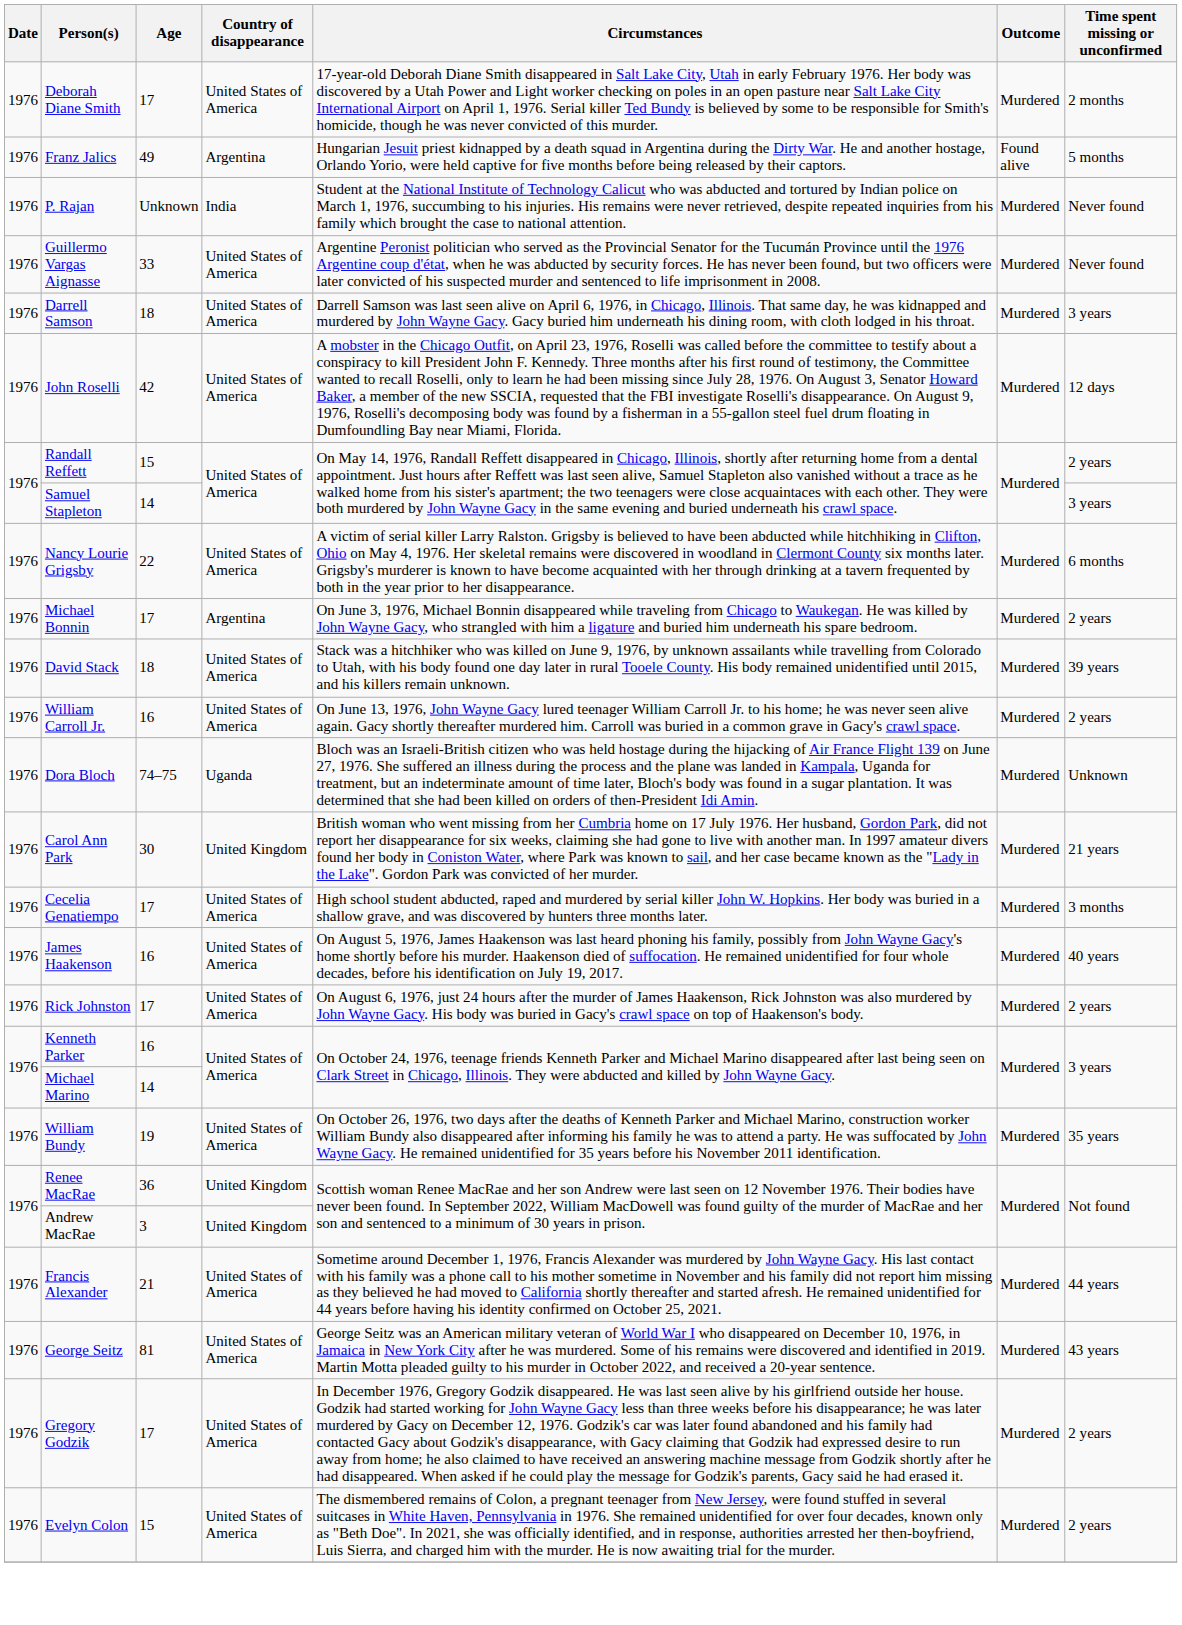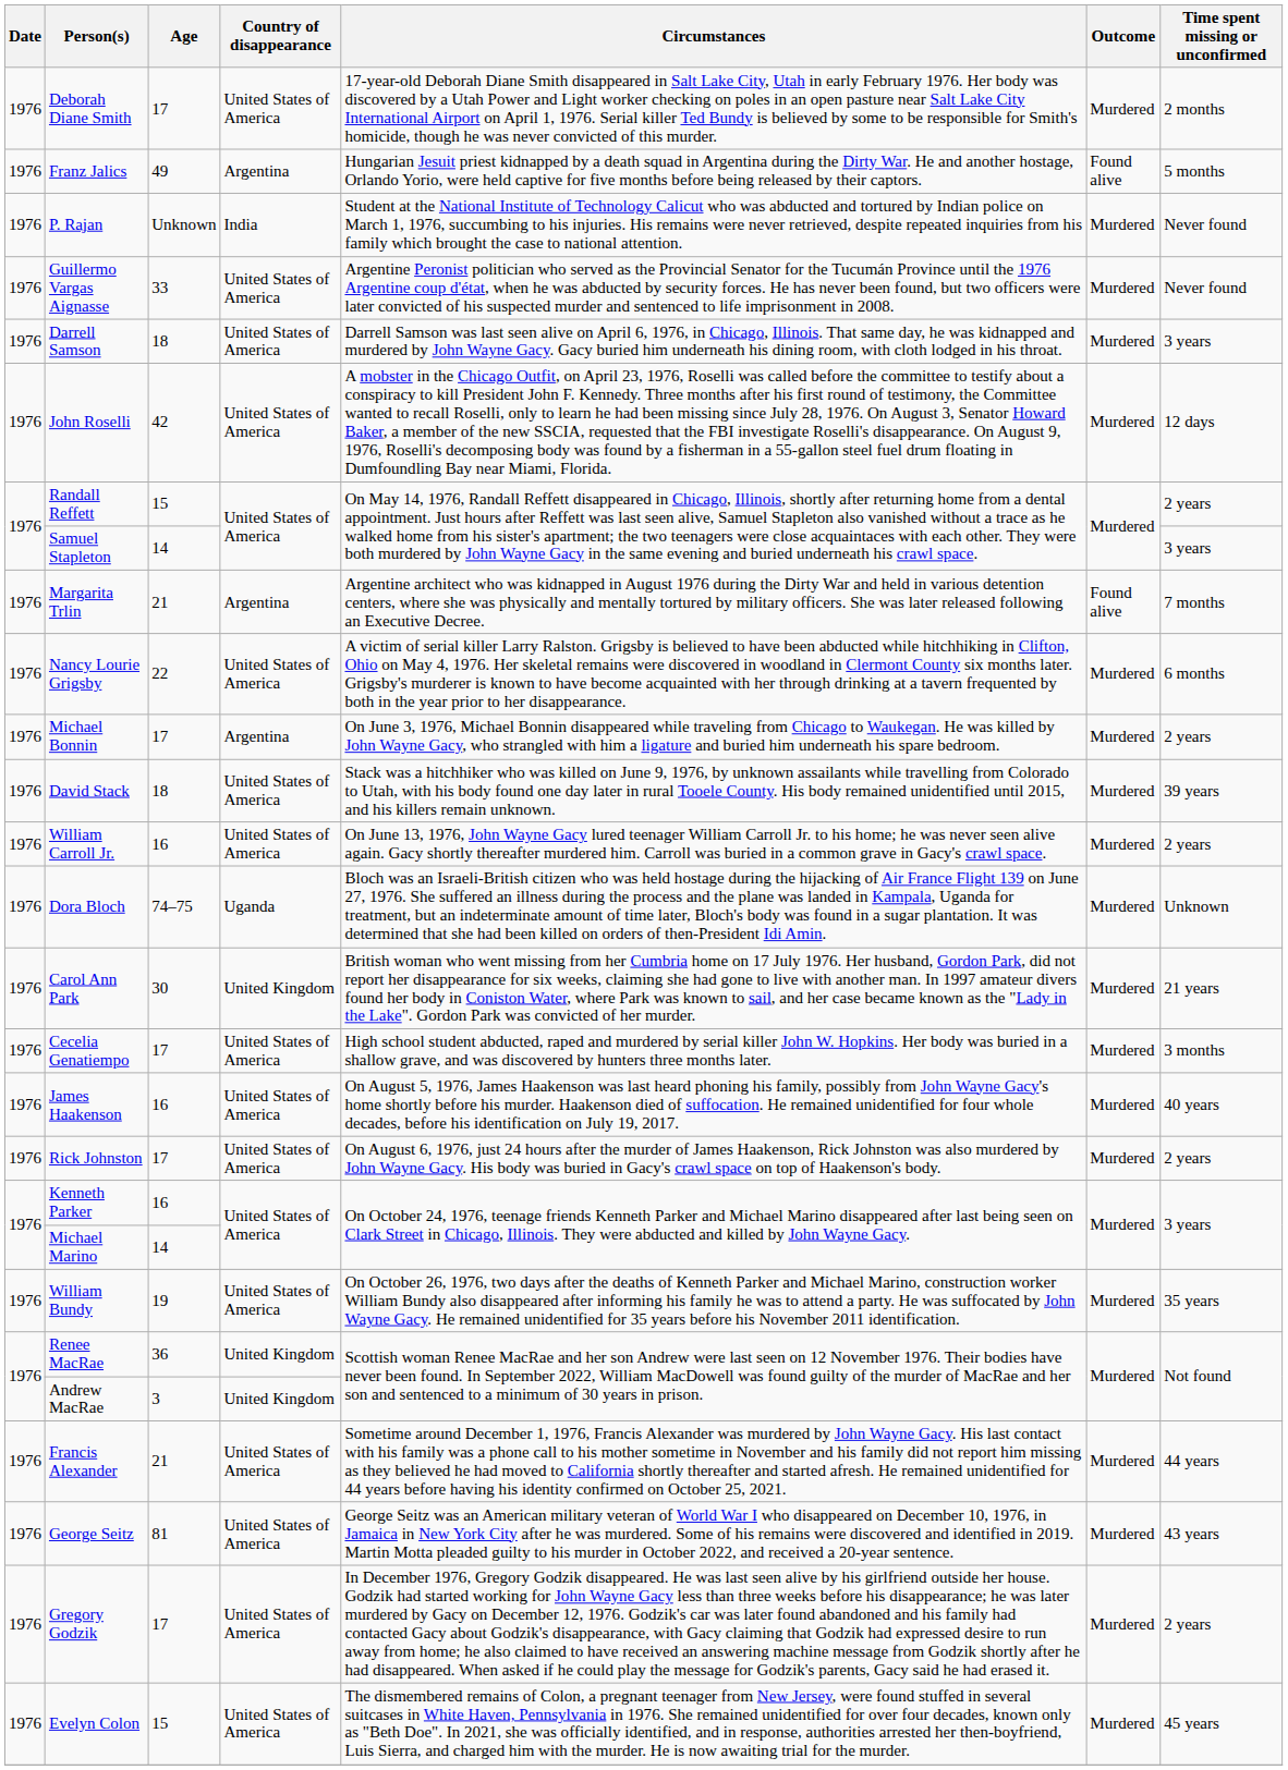 <table class="wikitable sortable zebra">
 <tr>
 <th data-sort-type="isoDate">Date</th>
 <th data-sort-type="text">Person(s)</th>
 <th data-sort-type="text">Age</th>
 <th>Country of disappearance</th>
 <th class="unsortable">Circumstances</th>
 <th data-sort-type="text">Outcome</th>
 <th data-sort-type="value">Time spent missing or unconfirmed</th>
 </tr>
 <tr>
 <td>1976</td>
 <td><a href='#'>Deborah Diane Smith</a></td>
 <td>17</td>
 <td>United States of America</td>
 <td>17-year-old Deborah Diane Smith disappeared in <a href='#'>Salt Lake City</a>, <a href='#'>Utah</a> in early February 1976. Her body was discovered by a Utah Power and Light worker checking on poles in an open pasture near <a href='#'>Salt Lake City International Airport</a> on April 1, 1976. Serial killer <a href='#'>Ted Bundy</a> is believed by some to be responsible for Smith's homicide, though he was never convicted of this murder.</td>
 <td>Murdered</td>
 <td>2 months</td>
 </tr>
 <tr>
 <td>1976</td>
 <td><a href='#'>Franz Jalics</a></td>
 <td>49</td>
 <td>Argentina</td>
 <td>Hungarian <a href='#'>Jesuit</a> priest kidnapped by a death squad in Argentina during the <a href='#'>Dirty War</a>. He and another hostage, Orlando Yorio, were held captive for five months before being released by their captors.</td>
 <td>Found alive</td>
 <td>5 months</td>
 </tr>
 <tr>
 <td>1976</td>
 <td><a href='#'>P. Rajan</a></td>
 <td>Unknown</td>
 <td>India</td>
 <td>Student at the <a href='#'>National Institute of Technology Calicut</a> who was abducted and tortured by Indian police on March 1, 1976, succumbing to his injuries. His remains were never retrieved, despite repeated inquiries from his family which brought the case to national attention.</td>
 <td>Murdered</td>
 <td>Never found</td>
 </tr>
 <tr>
 <td>1976</td>
 <td><a href='#'>Guillermo Vargas Aignasse</a></td>
 <td>33</td>
 <td>United States of America</td>
 <td>Argentine <a href='#'>Peronist</a> politician who served as the Provincial Senator for the Tucumán Province until the <a href='#'>1976 Argentine coup d'état</a>, when he was abducted by security forces. He has never been found, but two officers were later convicted of his suspected murder and sentenced to life imprisonment in 2008.</td>
 <td>Murdered</td>
 <td>Never found</td>
 </tr>
 <tr>
 <td data-sort-value="1976-04-06">1976</td>
 <td><a href='#'>Darrell Samson</a></td>
 <td data-sort-value="018">18</td>
 <td>United States of America</td>
 <td>Darrell Samson was last seen alive on April 6, 1976, in <a href='#'>Chicago</a>, <a href='#'>Illinois</a>. That same day, he was kidnapped and murdered by <a href='#'>John Wayne Gacy</a>. Gacy buried him underneath his dining room, with cloth lodged in his throat.</td>
 <td>Murdered</td>
 <td data-sort-value="1321">3 years</td>
 </tr>
 <tr>
 <td data-sort-value="1951-04-19">1976</td>
 <td><a href='#'>John Roselli</a></td>
 <td>42</td>
 <td>United States of America</td>
 <td>A <a href='#'>mobster</a> in the <a href='#'>Chicago Outfit</a>, on April 23, 1976, Roselli was called before the committee to testify about a conspiracy to kill President John F. Kennedy. Three months after his first round of testimony, the Committee wanted to recall Roselli, only to learn he had been missing since July 28, 1976. On August 3, Senator <a href='#'>Howard Baker</a>, a member of the new SSCIA, requested that the FBI investigate Roselli's disappearance. On August 9, 1976, Roselli's decomposing body was found by a fisherman in a 55-gallon steel fuel drum floating in Dumfoundling Bay near Miami, Florida.</td>
 <td>Murdered</td>
 <td data-sort-value="0012">12 days</td>
 </tr>
 <tr>
 <td rowspan="2" data-sort-value="1976-05-14">1976</td>
 <td><a href='#'>Randall Reffett</a></td>
 <td data-sort-value="015">15</td>
 <td rowspan="2">United States of America</td>
 <td rowspan="2">On May 14, 1976, Randall Reffett disappeared in <a href='#'>Chicago</a>, <a href='#'>Illinois</a>, shortly after returning home from a dental appointment. Just hours after Reffett was last seen alive, Samuel Stapleton also vanished without a trace as he walked home from his sister's apartment; the two teenagers were close acquaintaces with each other. They were both murdered by <a href='#'>John Wayne Gacy</a> in the same evening and buried underneath his <a href='#'>crawl space</a>.</td>
 <td rowspan="2">Murdered</td>
 <td data-sort-value="1063">2 years</td>
 </tr>
 <tr>
 <td><a href='#'>Samuel Stapleton</a></td>
 <td data-sort-value="014">14</td>
 <td data-sort-value="1279">3 years</td>
+</tr>
+<tr>
+<td>1976</td>
+<td><a href='#'>Margarita Trlin</a></td>
+<td>21</td>
+<td>Argentina</td>
+<td>Argentine architect who was kidnapped in August 1976 during the Dirty War and held in various detention centers, where she was physically and mentally tortured by military officers. She was later released following an Executive Decree.</td>
+<td>Found alive</td>
+<td>7 months</td>
 </tr>
 <tr>
 <td>1976</td>
 <td><a href='#'>Nancy Lourie Grigsby</a></td>
 <td>22</td>
 <td>United States of America</td>
 <td>A victim of serial killer Larry Ralston. Grigsby is believed to have been abducted while hitchhiking in <a href='#'>Clifton, Ohio</a> on May 4, 1976. Her skeletal remains were discovered in woodland in <a href='#'>Clermont County</a> six months later. Grigsby's murderer is known to have become acquainted with her through drinking at a tavern frequented by both in the year prior to her disappearance.</td>
 <td>Murdered</td>
 <td>6 months</td>
 </tr>
 <tr>
 <td data-sort-value="1976-06-03">1976</td>
 <td><a href='#'>Michael Bonnin</a></td>
 <td data-sort-value="017">17</td>
 <td>Argentina</td>
 <td>On June 3, 1976, Michael Bonnin disappeared while traveling from <a href='#'>Chicago</a> to <a href='#'>Waukegan</a>. He was killed by <a href='#'>John Wayne Gacy</a>, who strangled with him a <a href='#'>ligature</a> and buried him underneath his spare bedroom.</td>
 <td>Murdered</td>
 <td data-sort-value="947">2 years</td>
 </tr>
 <tr>
 <td>1976</td>
 <td><a href='#'>David Stack</a></td>
 <td>18</td>
 <td>United States of America</td>
 <td>Stack was a hitchhiker who was killed on June 9, 1976, by unknown assailants while travelling from Colorado to Utah, with his body found one day later in rural <a href='#'>Tooele County</a>. His body remained unidentified until 2015, and his killers remain unknown.</td>
 <td>Murdered</td>
 <td>39 years</td>
 </tr>
 <tr>
 <td data-sort-value="1976-06-13">1976</td>
 <td><a href='#'>William Carroll Jr.</a></td>
 <td data-sort-value="016">16</td>
 <td>United States of America</td>
 <td>On June 13, 1976, <a href='#'>John Wayne Gacy</a> lured teenager William Carroll Jr. to his home; he was never seen alive again. Gacy shortly thereafter murdered him. Carroll was buried in a common grave in Gacy's <a href='#'>crawl space</a>.</td>
 <td>Murdered</td>
 <td data-sort-value="1007">2 years</td>
 </tr>
 <tr>
 <td>1976</td>
 <td><a href='#'>Dora Bloch</a></td>
 <td>74–75</td>
 <td>Uganda</td>
 <td>Bloch was an Israeli-British citizen who was held hostage during the hijacking of <a href='#'>Air France Flight 139</a> on June 27, 1976. She suffered an illness during the process and the plane was landed in <a href='#'>Kampala</a>, Uganda for treatment, but an indeterminate amount of time later, Bloch's body was found in a sugar plantation. It was determined that she had been killed on orders of then-President <a href='#'>Idi Amin</a>.</td>
 <td>Murdered</td>
 <td>Unknown</td>
 </tr>
 <tr>
 <td>1976</td>
 <td><a href='#'>Carol Ann Park</a></td>
 <td>30</td>
 <td>United Kingdom</td>
 <td>British woman who went missing from her <a href='#'>Cumbria</a> home on 17 July 1976. Her husband, <a href='#'>Gordon Park</a>, did not report her disappearance for six weeks, claiming she had gone to live with another man. In 1997 amateur divers found her body in <a href='#'>Coniston Water</a>, where Park was known to <a href='#'>sail</a>, and her case became known as the "<a href='#'>Lady in the Lake</a>". Gordon Park was convicted of her murder.</td>
 <td>Murdered</td>
 <td>21 years</td>
 </tr>
 <tr>
 <td>1976</td>
 <td><a href='#'>Cecelia Genatiempo</a></td>
 <td>17</td>
 <td>United States of America</td>
 <td>High school student abducted, raped and murdered by serial killer <a href='#'>John W. Hopkins</a>. Her body was buried in a shallow grave, and was discovered by hunters three months later.</td>
 <td>Murdered</td>
 <td>3 months</td>
 </tr>
 <tr>
 <td data-sort-value="1976-08-05">1976</td>
 <td><a href='#'>James Haakenson</a></td>
 <td data-sort-value="016">16</td>
 <td>United States of America</td>
 <td>On August 5, 1976, James Haakenson was last heard phoning his family, possibly from <a href='#'>John Wayne Gacy</a>'s home shortly before his murder. Haakenson died of <a href='#'>suffocation</a>. He remained unidentified for four whole decades, before his identification on July 19, 2017.</td>
 <td>Murdered</td>
 <td data-sort-value="14958">40 years</td>
 </tr>
 <tr>
 <td data-sort-value="1976-08-06">1976</td>
 <td><a href='#'>Rick Johnston</a></td>
 <td data-sort-value="017">17</td>
 <td>United States of America</td>
 <td>On August 6, 1976, just 24 hours after the murder of James Haakenson, Rick Johnston was also murdered by <a href='#'>John Wayne Gacy</a>. His body was buried in Gacy's <a href='#'>crawl space</a> on top of Haakenson's body.</td>
 <td>Murdered</td>
 <td data-sort-value="878">2 years</td>
 </tr>
 <tr>
 <td rowspan="2" data-sort-value="1976-10-24">1976</td>
 <td><a href='#'>Kenneth Parker</a></td>
 <td data-sort-value="016">16</td>
 <td rowspan="2">United States of America</td>
 <td rowspan="2">On October 24, 1976, teenage friends Kenneth Parker and Michael Marino disappeared after last being seen on <a href='#'>Clark Street</a> in <a href='#'>Chicago</a>, <a href='#'>Illinois</a>. They were abducted and killed by <a href='#'>John Wayne Gacy</a>.</td>
 <td rowspan="2">Murdered</td>
 <td rowspan="2" data-sort-value="1252">3 years</td>
 </tr>
 <tr>
 <td><a href='#'>Michael Marino</a></td>
 <td data-sort-value="014">14</td>
 </tr>
 <tr>
 <td data-sort-value="1976-10-26">1976</td>
 <td><a href='#'>William Bundy</a></td>
 <td data-sort-value="019">19</td>
 <td>United States of America</td>
 <td>On October 26, 1976, two days after the deaths of Kenneth Parker and Michael Marino, construction worker William Bundy also disappeared after informing his family he was to attend a party. He was suffocated by <a href='#'>John Wayne Gacy</a>. He remained unidentified for 35 years before his November 2011 identification.</td>
 <td>Murdered</td>
 <td data-sort-value="12817">35 years</td>
 </tr>
 <tr>
 <td rowspan="2">1976</td>
 <td><a href='#'>Renee MacRae</a></td>
 <td>36</td>
 <td>United Kingdom</td>
 <td rowspan="2">Scottish woman Renee MacRae and her son Andrew were last seen on 12 November 1976. Their bodies have never been found. In September 2022, William MacDowell was found guilty of the murder of MacRae and her son and sentenced to a minimum of 30 years in prison.</td>
 <td rowspan="2">Murdered</td>
 <td rowspan="2">Not found</td>
 </tr>
 <tr>
 <td>Andrew MacRae</td>
 <td>3</td>
 <td>United Kingdom</td>
 </tr>
 <tr>
 <td data-sort-value="1976-12-01">1976</td>
 <td><a href='#'>Francis Alexander</a></td>
 <td data-sort-value="021">21</td>
 <td>United States of America</td>
 <td>Sometime around  December 1, 1976, Francis Alexander was murdered by <a href='#'>John Wayne Gacy</a>. His last contact with his family was a phone call to his mother sometime in November and his family did not report him missing as they believed he had moved to <a href='#'>California</a> shortly thereafter and started afresh. He remained unidentified for 44 years before having his identity confirmed on October 25, 2021.</td>
 <td>Murdered</td>
 <td data-sort-value="16399">44 years</td>
 </tr>
 <tr>
 <td>1976</td>
 <td><a href='#'>George Seitz</a></td>
 <td>81</td>
 <td>United States of America</td>
 <td>George Seitz was an American military veteran of <a href='#'>World War I</a> who disappeared on December 10, 1976, in <a href='#'>Jamaica</a> in <a href='#'>New York City</a> after he was murdered. Some of his remains were discovered and identified in 2019. Martin Motta pleaded guilty to his murder in October 2022, and received a 20-year sentence.</td>
 <td>Murdered</td>
 <td>43 years</td>
 </tr>
 <tr>
 <td data-sort-value="1976-12-12">1976</td>
 <td><a href='#'>Gregory Godzik</a></td>
 <td data-sort-value="017">17</td>
 <td>United States of America</td>
 <td>In December 1976, Gregory Godzik disappeared. He was last seen alive by his girlfriend outside her house. Godzik had started working for <a href='#'>John Wayne Gacy</a> less than three weeks before his disappearance; he was later murdered by Gacy on December 12, 1976. Godzik's car was later found abandoned and his family had contacted Gacy about Godzik's disappearance, with Gacy claiming that Godzik had expressed desire to run away from home; he also claimed to have received an answering machine message from Godzik shortly after he had disappeared. When asked if he could play the message for Godzik's parents, Gacy said he had erased it.</td>
 <td>Murdered</td>
 <td data-sort-value="747">2 years</td>
 </tr>
 <tr>
 <td>1976</td>
 <td><a href='#'>Evelyn Colon</a></td>
 <td>15</td>
 <td>United States of America</td>
 <td>The dismembered remains of Colon, a pregnant teenager from <a href='#'>New Jersey</a>, were found stuffed in several suitcases in <a href='#'>White Haven, Pennsylvania</a> in 1976. She remained unidentified for over four decades, known only as "Beth Doe". In 2021, she was officially identified, and in response, authorities arrested her then-boyfriend, Luis Sierra, and charged him with the murder. He is now awaiting trial for the murder.</td>
 <td>Murdered</td>
-<td data-sort-value="1007">2 years</td>
+<td>45 years</td>
 </tr>
 <tr>
 </tr>
 </table>
